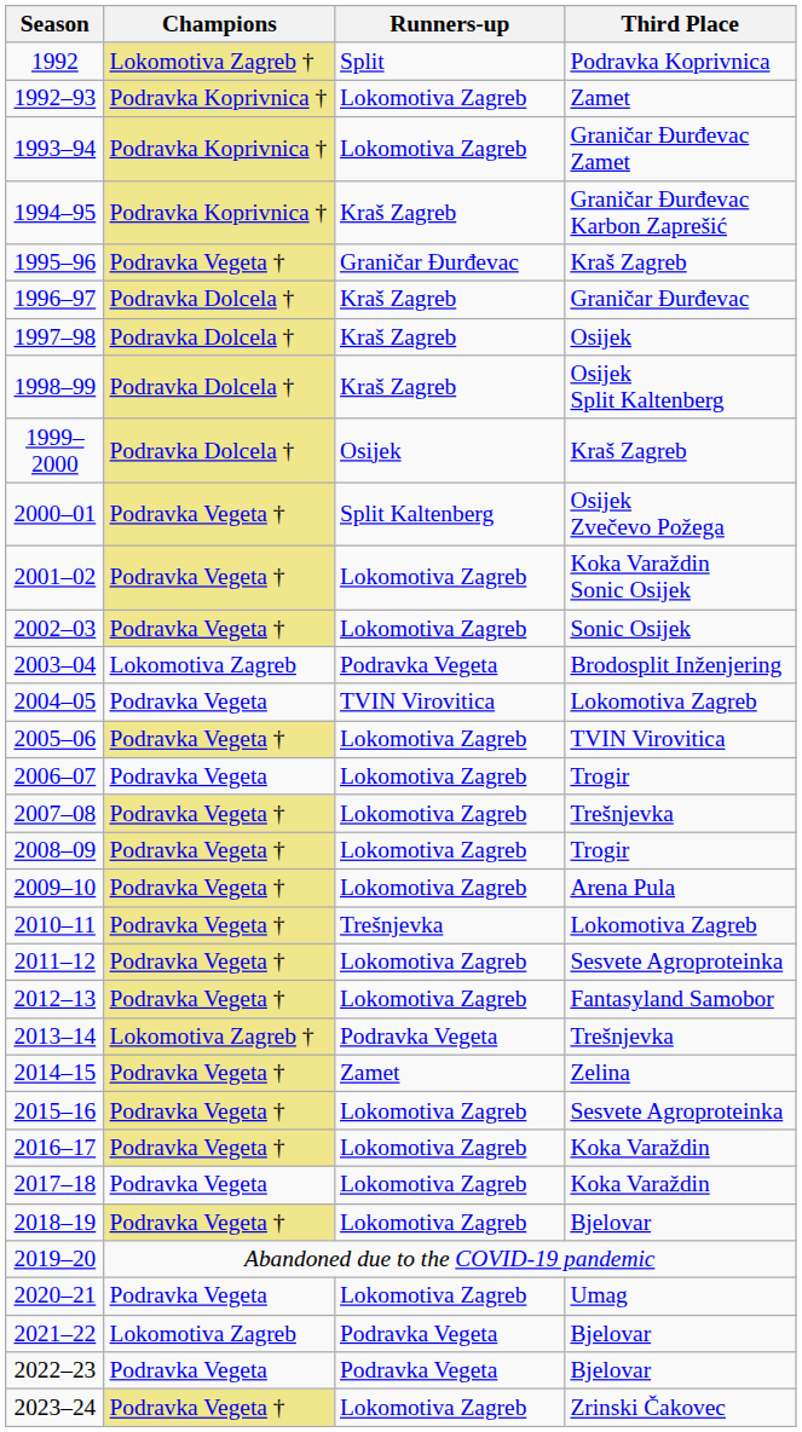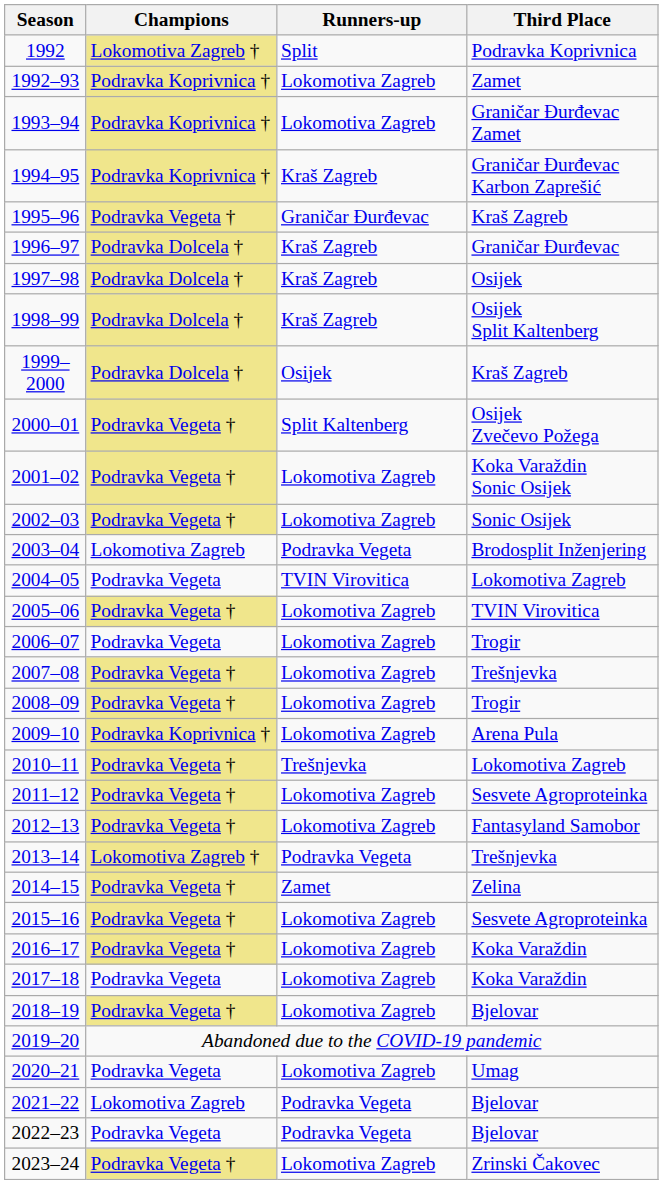 <table class="wikitable sortable plainrowheaders">
 <tr>
 <th scope="col" width=60>Season</th>
 <th scope="col" width=150>Champions</th>
 <th scope="col" width=150>Runners-up</th>
 <th scope="col" width=150>Third Place</th>
 </tr>
 <tr>
 <td align=center><a href='#'>1992</a></td>
 <td bgcolor=#F0E68C><a href='#'>Lokomotiva Zagreb</a>  †</td>
 <td><a href='#'>Split</a></td>
 <td><a href='#'>Podravka Koprivnica</a></td>
 </tr>
 <tr>
 <td align=center><a href='#'>1992–93</a></td>
 <td bgcolor=#F0E68C><a href='#'>Podravka Koprivnica</a>  †</td>
 <td><a href='#'>Lokomotiva Zagreb</a></td>
 <td><a href='#'>Zamet</a></td>
 </tr>
 <tr>
 <td align=center><a href='#'>1993–94</a></td>
 <td bgcolor=#F0E68C><a href='#'>Podravka Koprivnica</a>  †</td>
 <td><a href='#'>Lokomotiva Zagreb</a></td>
 <td><a href='#'>Graničar Đurđevac</a><br><a href='#'>Zamet</a></td>
 </tr>
 <tr>
 <td align=center><a href='#'>1994–95</a></td>
 <td bgcolor=#F0E68C><a href='#'>Podravka Koprivnica</a>  †</td>
 <td><a href='#'>Kraš Zagreb</a></td>
 <td><a href='#'>Graničar Đurđevac</a><br><a href='#'>Karbon Zaprešić</a></td>
 </tr>
 <tr>
 <td align=center><a href='#'>1995–96</a></td>
 <td bgcolor=#F0E68C><a href='#'>Podravka Vegeta</a>  †</td>
 <td><a href='#'>Graničar Đurđevac</a></td>
 <td><a href='#'>Kraš Zagreb</a></td>
 </tr>
 <tr>
 <td align=center><a href='#'>1996–97</a></td>
 <td bgcolor=#F0E68C><a href='#'>Podravka Dolcela</a>  †</td>
 <td><a href='#'>Kraš Zagreb</a></td>
 <td><a href='#'>Graničar Đurđevac</a></td>
 </tr>
 <tr>
 <td align=center><a href='#'>1997–98</a></td>
 <td bgcolor=#F0E68C><a href='#'>Podravka Dolcela</a>  †</td>
 <td><a href='#'>Kraš Zagreb</a></td>
 <td><a href='#'>Osijek</a></td>
 </tr>
 <tr>
 <td align=center><a href='#'>1998–99</a></td>
 <td bgcolor=#F0E68C><a href='#'>Podravka Dolcela</a>  †</td>
 <td><a href='#'>Kraš Zagreb</a></td>
 <td><a href='#'>Osijek</a><br><a href='#'>Split Kaltenberg</a></td>
 </tr>
 <tr>
 <td align=center><a href='#'>1999–2000</a></td>
 <td bgcolor=#F0E68C><a href='#'>Podravka Dolcela</a>  †</td>
 <td><a href='#'>Osijek</a></td>
 <td><a href='#'>Kraš Zagreb</a></td>
 </tr>
 <tr>
 <td align=center><a href='#'>2000–01</a></td>
 <td bgcolor=#F0E68C><a href='#'>Podravka Vegeta</a>  †</td>
 <td><a href='#'>Split Kaltenberg</a></td>
 <td><a href='#'>Osijek</a><br><a href='#'>Zvečevo Požega</a></td>
 </tr>
 <tr>
 <td align=center><a href='#'>2001–02</a></td>
 <td bgcolor=#F0E68C><a href='#'>Podravka Vegeta</a>  †</td>
 <td><a href='#'>Lokomotiva Zagreb</a></td>
 <td><a href='#'>Koka Varaždin</a><br><a href='#'>Sonic Osijek</a></td>
 </tr>
 <tr>
 <td align=center><a href='#'>2002–03</a></td>
 <td bgcolor=#F0E68C><a href='#'>Podravka Vegeta</a>  †</td>
 <td><a href='#'>Lokomotiva Zagreb</a></td>
 <td><a href='#'>Sonic Osijek</a></td>
 </tr>
 <tr>
 <td align=center><a href='#'>2003–04</a></td>
 <td><a href='#'>Lokomotiva Zagreb</a> </td>
 <td><a href='#'>Podravka Vegeta</a></td>
 <td><a href='#'>Brodosplit Inženjering</a></td>
 </tr>
 <tr>
 <td align=center><a href='#'>2004–05</a></td>
 <td><a href='#'>Podravka Vegeta</a> </td>
 <td><a href='#'>TVIN Virovitica</a></td>
 <td><a href='#'>Lokomotiva Zagreb</a></td>
 </tr>
 <tr>
 <td align=center><a href='#'>2005–06</a></td>
 <td bgcolor=#F0E68C><a href='#'>Podravka Vegeta</a>  †</td>
 <td><a href='#'>Lokomotiva Zagreb</a></td>
 <td><a href='#'>TVIN Virovitica</a></td>
 </tr>
 <tr>
 <td align=center><a href='#'>2006–07</a></td>
 <td><a href='#'>Podravka Vegeta</a> </td>
 <td><a href='#'>Lokomotiva Zagreb</a></td>
 <td><a href='#'>Trogir</a></td>
 </tr>
 <tr>
 <td align=center><a href='#'>2007–08</a></td>
 <td bgcolor=#F0E68C><a href='#'>Podravka Vegeta</a>  †</td>
 <td><a href='#'>Lokomotiva Zagreb</a></td>
 <td><a href='#'>Trešnjevka</a></td>
 </tr>
 <tr>
 <td align=center><a href='#'>2008–09</a></td>
 <td bgcolor=#F0E68C><a href='#'>Podravka Vegeta</a>  †</td>
 <td><a href='#'>Lokomotiva Zagreb</a></td>
 <td><a href='#'>Trogir</a></td>
 </tr>
 <tr>
 <td align=center><a href='#'>2009–10</a></td>
-<td bgcolor=#F0E68C><a href='#'>Podravka Vegeta</a>  †</td>
+<td bgcolor=#F0E68C><a href='#'>Podravka Koprivnica</a>  †</td>
 <td><a href='#'>Lokomotiva Zagreb</a></td>
 <td><a href='#'>Arena Pula</a></td>
 </tr>
 <tr>
 <td align=center><a href='#'>2010–11</a></td>
 <td bgcolor=#F0E68C><a href='#'>Podravka Vegeta</a>  †</td>
 <td><a href='#'>Trešnjevka</a></td>
 <td><a href='#'>Lokomotiva Zagreb</a></td>
 </tr>
 <tr>
 <td align=center><a href='#'>2011–12</a></td>
 <td bgcolor=#F0E68C><a href='#'>Podravka Vegeta</a>  †</td>
 <td><a href='#'>Lokomotiva Zagreb</a></td>
 <td><a href='#'>Sesvete Agroproteinka</a></td>
 </tr>
 <tr>
 <td align=center><a href='#'>2012–13</a></td>
 <td bgcolor=#F0E68C><a href='#'>Podravka Vegeta</a>  †</td>
 <td><a href='#'>Lokomotiva Zagreb</a></td>
 <td><a href='#'>Fantasyland Samobor</a></td>
 </tr>
 <tr>
 <td align=center><a href='#'>2013–14</a></td>
 <td bgcolor=#F0E68C><a href='#'>Lokomotiva Zagreb</a>  †</td>
 <td><a href='#'>Podravka Vegeta</a></td>
 <td><a href='#'>Trešnjevka</a></td>
 </tr>
 <tr>
 <td align=center><a href='#'>2014–15</a></td>
 <td bgcolor=#F0E68C><a href='#'>Podravka Vegeta</a>  †</td>
 <td><a href='#'>Zamet</a></td>
 <td><a href='#'>Zelina</a></td>
 </tr>
 <tr>
 <td align=center><a href='#'>2015–16</a></td>
 <td bgcolor=#F0E68C><a href='#'>Podravka Vegeta</a>  †</td>
 <td><a href='#'>Lokomotiva Zagreb</a></td>
 <td><a href='#'>Sesvete Agroproteinka</a></td>
 </tr>
 <tr>
 <td align=center><a href='#'>2016–17</a></td>
 <td bgcolor=#F0E68C><a href='#'>Podravka Vegeta</a>  †</td>
 <td><a href='#'>Lokomotiva Zagreb</a></td>
 <td><a href='#'>Koka Varaždin</a></td>
 </tr>
 <tr>
 <td align=center><a href='#'>2017–18</a></td>
 <td><a href='#'>Podravka Vegeta</a> </td>
 <td><a href='#'>Lokomotiva Zagreb</a></td>
 <td><a href='#'>Koka Varaždin</a></td>
 </tr>
 <tr>
 <td align=center><a href='#'>2018–19</a></td>
 <td bgcolor=#F0E68C><a href='#'>Podravka Vegeta</a>  †</td>
 <td><a href='#'>Lokomotiva Zagreb</a></td>
 <td><a href='#'>Bjelovar</a></td>
 </tr>
 <tr>
 <td align=center><a href='#'>2019–20</a></td>
 <td colspan=3 align=center><em>Abandoned due to the <a href='#'>COVID-19 pandemic</a></em></td>
 </tr>
 <tr>
 <td align=center><a href='#'>2020–21</a></td>
 <td><a href='#'>Podravka Vegeta</a> </td>
 <td><a href='#'>Lokomotiva Zagreb</a></td>
 <td><a href='#'>Umag</a></td>
 </tr>
 <tr>
 <td align=center><a href='#'>2021–22</a></td>
 <td><a href='#'>Lokomotiva Zagreb</a> </td>
 <td><a href='#'>Podravka Vegeta</a></td>
 <td><a href='#'>Bjelovar</a></td>
 </tr>
 <tr>
 <td align=center>2022–23</td>
 <td><a href='#'>Podravka Vegeta</a> </td>
 <td><a href='#'>Podravka Vegeta</a></td>
 <td><a href='#'>Bjelovar</a></td>
 </tr>
 <tr>
 <td align=center>2023–24</td>
 <td bgcolor=#F0E68C><a href='#'>Podravka Vegeta</a>  †</td>
 <td><a href='#'>Lokomotiva Zagreb</a></td>
 <td><a href='#'>Zrinski Čakovec</a></td>
 </tr>
 </table>
